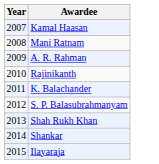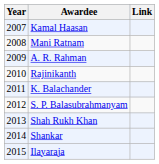 <table class="wikitable">
 <tr style="background:#d1e4fd;">
 <th>Year</th>
 <th>Awardee</th>
+<th>Link</th>
 </tr>
 <tr style="background:#edf3fe;">
 <td>2007</td>
 <td><a href='#'>Kamal Haasan</a></td>
+<td></td>
 </tr>
 <tr>
 <td>2008</td>
 <td><a href='#'>Mani Ratnam</a></td>
+<td></td>
 </tr>
 <tr style="background:#edf3fe;">
 <td>2009</td>
 <td><a href='#'>A. R. Rahman</a></td>
+<td></td>
 </tr>
 <tr>
 <td>2010</td>
 <td><a href='#'>Rajinikanth</a></td>
+<td></td>
 </tr>
 <tr style="background:#edf3fe;">
 <td>2011</td>
 <td><a href='#'>K. Balachander</a></td>
+<td></td>
 </tr>
 <tr>
 <td>2012</td>
 <td><a href='#'>S. P. Balasubrahmanyam</a></td>
+<td></td>
 </tr>
 <tr style="background:#edf3fe;">
 <td>2013</td>
 <td><a href='#'>Shah Rukh Khan</a></td>
+<td></td>
 </tr>
 <tr style="background:#edf3fe;">
 <td>2014</td>
 <td><a href='#'>Shankar</a></td>
+<td></td>
 </tr>
 <tr style="background:#edf3fe;">
 <td>2015</td>
 <td><a href='#'>Ilayaraja</a></td>
+<td></td>
 </tr>
 </table>
